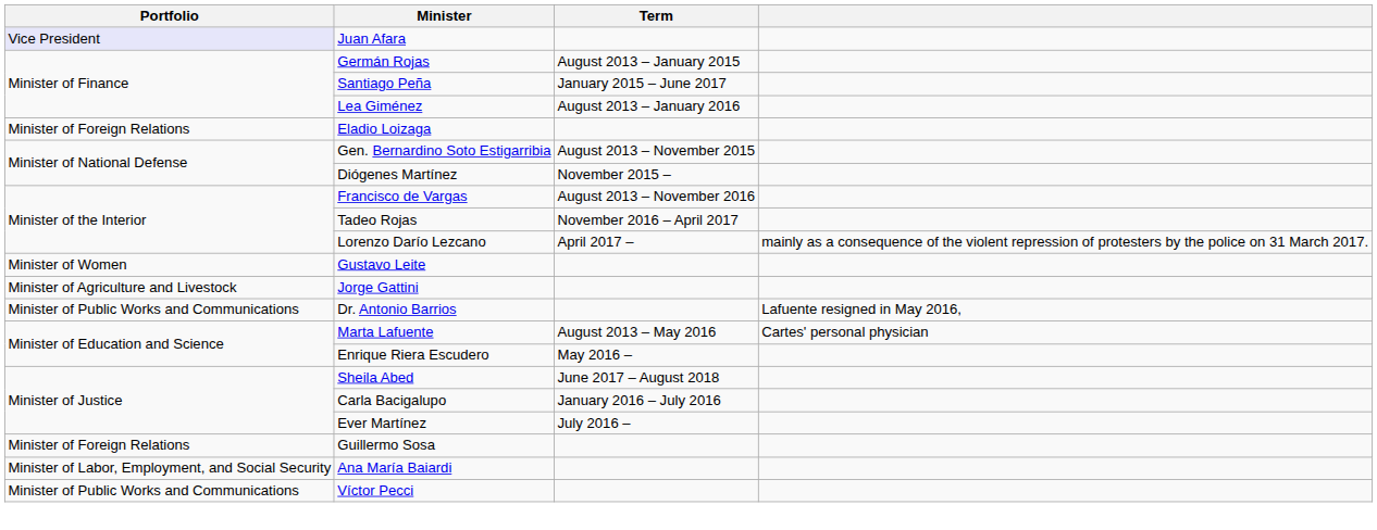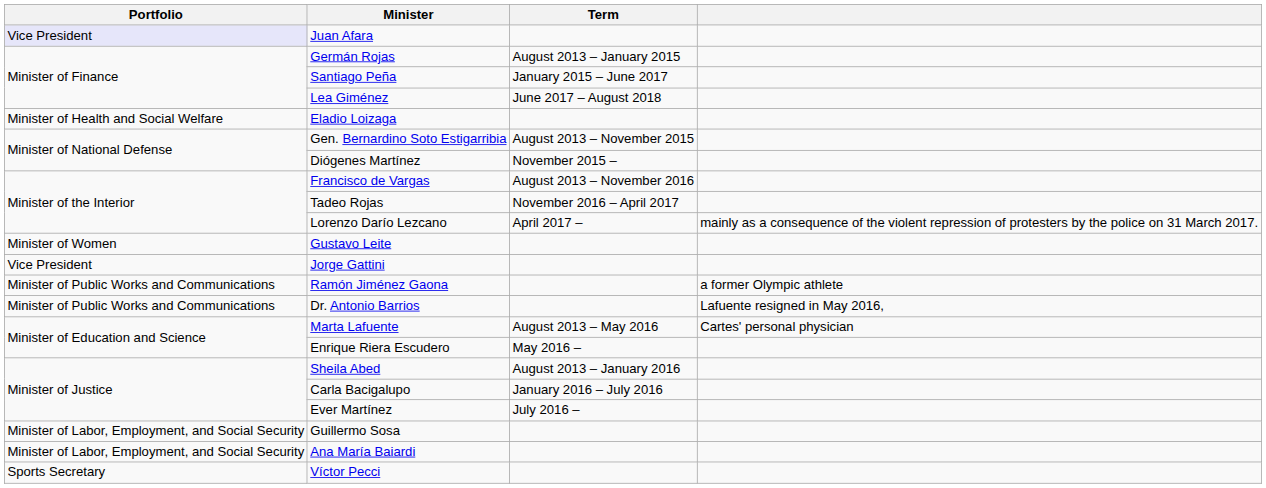 <table class="wikitable">
 <tr>
 <th>Portfolio</th>
 <th>Minister</th>
 <th>Term</th>
 <th></th>
 </tr>
 <tr>
 <td style="background: lavender;">Vice President</td>
 <td><a href='#'>Juan Afara</a></td>
 <td></td>
 <td></td>
 </tr>
 <tr>
 <td rowspan=3>Minister of Finance</td>
 <td><a href='#'>Germán Rojas</a></td>
 <td>August 2013 – January 2015</td>
 <td></td>
 </tr>
 <tr>
 <td><a href='#'>Santiago Peña</a></td>
 <td>January 2015 – June 2017</td>
 <td></td>
 </tr>
 <tr>
 <td><a href='#'>Lea Giménez</a></td>
-<td>August 2013 – January 2016</td>
+<td>June 2017 – August 2018</td>
 <td></td>
 </tr>
 <tr>
-<td>Minister of Foreign Relations</td>
+<td>Minister of Health and Social Welfare</td>
 <td><a href='#'>Eladio Loizaga</a></td>
 <td></td>
 <td></td>
 </tr>
 <tr>
 <td rowspan=2>Minister of National Defense</td>
 <td>Gen. <a href='#'>Bernardino Soto Estigarribia</a></td>
 <td>August 2013 – November 2015</td>
 <td></td>
 </tr>
 <tr>
 <td>Diógenes Martínez</td>
 <td>November 2015 –</td>
 <td></td>
 </tr>
 <tr>
 <td rowspan=3>Minister of the Interior</td>
 <td><a href='#'>Francisco de Vargas</a></td>
 <td>August 2013 – November 2016</td>
 <td></td>
 </tr>
 <tr>
 <td>Tadeo Rojas</td>
 <td>November 2016 – April 2017</td>
 <td></td>
 </tr>
 <tr>
 <td>Lorenzo Darío Lezcano</td>
 <td>April 2017 –</td>
 <td> mainly as a consequence of the violent repression of protesters by the police on 31 March 2017.</td>
 </tr>
 <tr>
 <td>Minister of Women</td>
 <td><a href='#'>Gustavo Leite</a></td>
 <td></td>
 <td></td>
 </tr>
 <tr>
-<td>Minister of Agriculture and Livestock</td>
+<td>Vice President</td>
 <td><a href='#'>Jorge Gattini</a></td>
 <td></td>
 <td></td>
+</tr>
+<tr>
+<td>Minister of Public Works and Communications</td>
+<td><a href='#'>Ramón Jiménez Gaona</a></td>
+<td></td>
+<td> a former Olympic athlete</td>
 </tr>
 <tr>
 <td>Minister of Public Works and Communications</td>
 <td>Dr. <a href='#'>Antonio Barrios</a></td>
 <td></td>
 <td> Lafuente resigned in May 2016,</td>
 </tr>
 <tr>
 <td rowspan=2>Minister of Education and Science</td>
 <td><a href='#'>Marta Lafuente</a></td>
 <td>August 2013 – May 2016</td>
 <td>Cartes' personal physician</td>
 </tr>
 <tr>
 <td>Enrique Riera Escudero</td>
 <td>May 2016 –</td>
 <td></td>
 </tr>
 <tr>
 <td rowspan=3>Minister of Justice</td>
 <td><a href='#'>Sheila Abed</a></td>
-<td>June 2017 – August 2018</td>
+<td>August 2013 – January 2016</td>
 <td></td>
 </tr>
 <tr>
 <td>Carla Bacigalupo</td>
 <td>January 2016 – July 2016</td>
 <td></td>
 </tr>
 <tr>
 <td>Ever Martínez</td>
 <td>July 2016 –</td>
 <td></td>
 </tr>
 <tr>
-<td>Minister of Foreign Relations</td>
+<td>Minister of Labor, Employment, and Social Security</td>
 <td>Guillermo Sosa</td>
 <td></td>
 <td></td>
 </tr>
 <tr>
 <td>Minister of Labor, Employment, and Social Security</td>
 <td><a href='#'>Ana María Baiardi</a></td>
 <td></td>
 <td></td>
 </tr>
 <tr>
-<td>Minister of Public Works and Communications</td>
+<td>Sports Secretary</td>
 <td><a href='#'>Víctor Pecci</a></td>
 <td></td>
 <td></td>
 </tr>
 </table>
